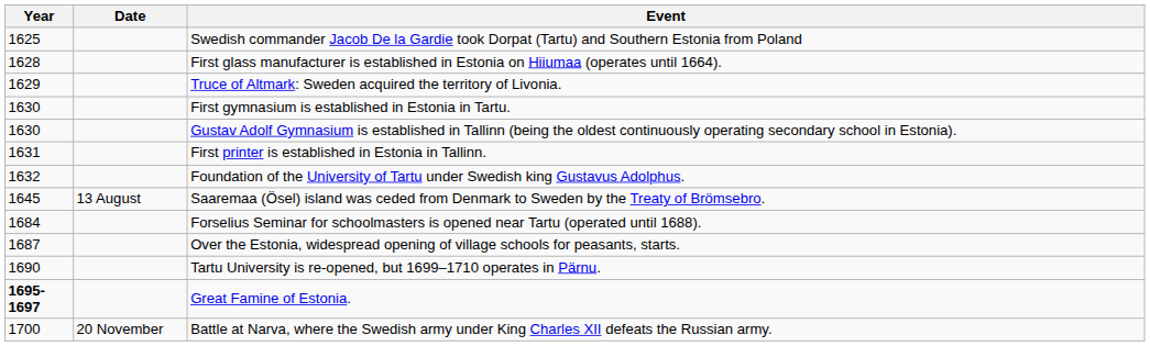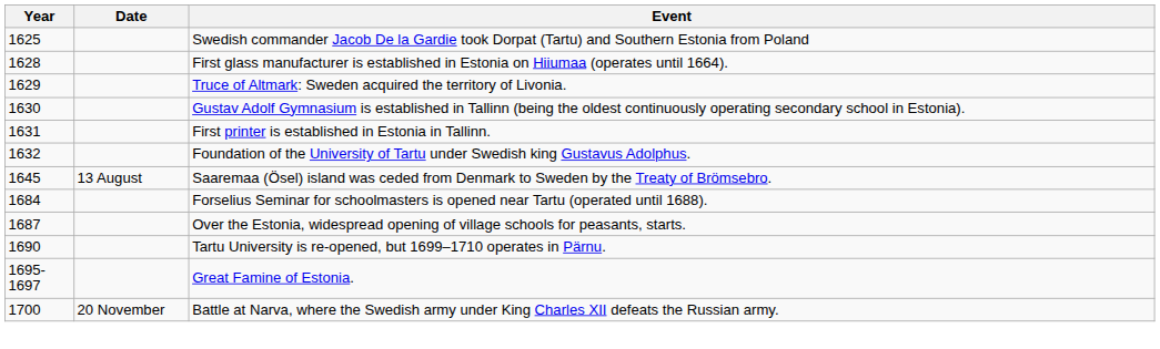 <table class="wikitable" width="100%">
 <tr>
 <th style="width:6%">Year</th>
 <th style="width:10%">Date</th>
 <th>Event</th>
 </tr>
 <tr>
 <td>1625</td>
 <td></td>
 <td>Swedish commander <a href='#'>Jacob De la Gardie</a> took Dorpat (Tartu) and Southern Estonia from Poland</td>
 </tr>
 <tr>
 <td>1628</td>
 <td></td>
 <td>First glass manufacturer is established in Estonia on <a href='#'>Hiiumaa</a> (operates until 1664).</td>
 </tr>
 <tr>
 <td>1629</td>
 <td></td>
 <td><a href='#'>Truce of Altmark</a>: Sweden acquired the territory of Livonia.</td>
-</tr>
-<tr>
-<td>1630</td>
-<td></td>
-<td>First gymnasium is established in Estonia in Tartu.</td>
 </tr>
 <tr>
 <td>1630</td>
 <td></td>
 <td><a href='#'>Gustav Adolf Gymnasium</a> is established in Tallinn (being the oldest continuously operating secondary school in Estonia).</td>
 </tr>
 <tr>
 <td>1631</td>
 <td></td>
 <td>First <a href='#'>printer</a> is established in Estonia in Tallinn.</td>
 </tr>
 <tr>
 <td>1632</td>
 <td></td>
 <td>Foundation of the <a href='#'>University of Tartu</a> under Swedish king <a href='#'>Gustavus Adolphus</a>.</td>
 </tr>
 <tr>
 <td>1645</td>
 <td>13 August</td>
 <td>Saaremaa (Ösel) island was ceded from Denmark to Sweden by the <a href='#'>Treaty of Brömsebro</a>.</td>
 </tr>
 <tr>
 <td>1684</td>
 <td></td>
 <td>Forselius Seminar for schoolmasters is opened near Tartu (operated until 1688).</td>
 </tr>
 <tr>
 <td>1687</td>
 <td></td>
 <td>Over the Estonia, widespread opening of village schools for peasants, starts.</td>
 </tr>
 <tr>
 <td>1690</td>
 <td></td>
 <td>Tartu University is re-opened, but 1699–1710 operates in <a href='#'>Pärnu</a>.</td>
 </tr>
 <tr>
-<td><strong>1695-1697</strong></td>
+<td>1695-1697</td>
 <td></td>
 <td><a href='#'>Great Famine of Estonia</a>.</td>
 </tr>
 <tr>
 <td>1700</td>
 <td>20 November</td>
 <td>Battle at Narva, where the Swedish army under King <a href='#'>Charles XII</a> defeats the Russian army.</td>
 </tr>
 </table>
